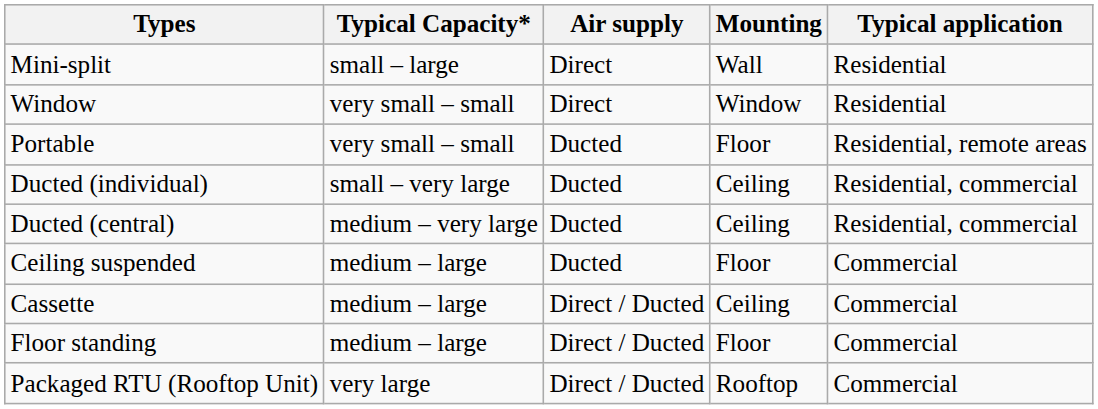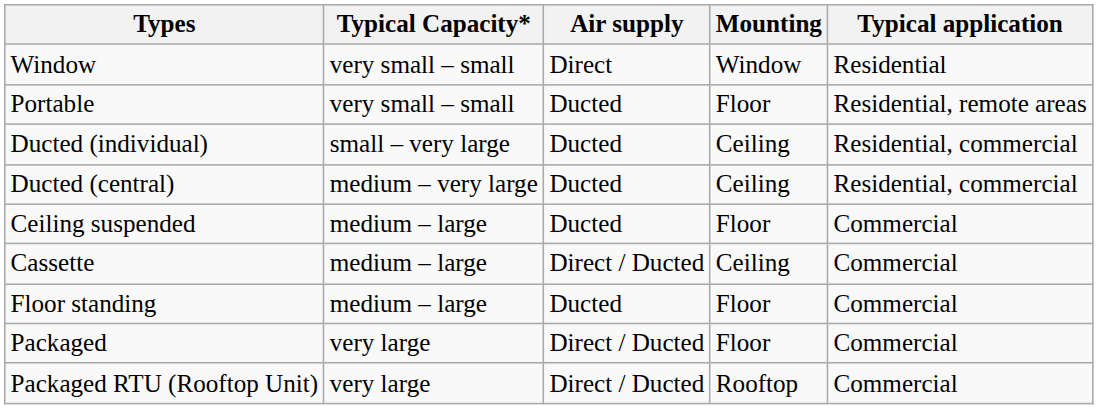 <table class="wikitable sortable">
 <tr>
 <th>Types</th>
 <th>Typical Capacity*</th>
 <th>Air supply</th>
 <th>Mounting</th>
 <th>Typical application</th>
-</tr>
-<tr>
-<td>Mini-split</td>
-<td>small – large</td>
-<td>Direct</td>
-<td>Wall</td>
-<td>Residential</td>
 </tr>
 <tr>
 <td>Window</td>
 <td>very small – small</td>
 <td>Direct</td>
 <td>Window</td>
 <td>Residential</td>
 </tr>
 <tr>
 <td>Portable</td>
 <td>very small – small</td>
 <td>Ducted</td>
 <td>Floor</td>
 <td>Residential, remote areas</td>
 </tr>
 <tr>
 <td>Ducted (individual)</td>
 <td>small – very large</td>
 <td>Ducted</td>
 <td>Ceiling</td>
 <td>Residential, commercial</td>
 </tr>
 <tr>
 <td>Ducted (central)</td>
 <td>medium – very large</td>
 <td>Ducted</td>
 <td>Ceiling</td>
 <td>Residential, commercial</td>
 </tr>
 <tr>
 <td>Ceiling suspended</td>
 <td>medium – large</td>
 <td>Ducted</td>
 <td>Floor</td>
 <td>Commercial</td>
 </tr>
 <tr>
 <td>Cassette</td>
 <td>medium – large</td>
 <td>Direct / Ducted</td>
 <td>Ceiling</td>
 <td>Commercial</td>
 </tr>
 <tr>
 <td>Floor standing</td>
 <td>medium – large</td>
+<td>Ducted</td>
+<td>Floor</td>
+<td>Commercial</td>
+</tr>
+<tr>
+<td>Packaged</td>
+<td>very large</td>
 <td>Direct / Ducted</td>
 <td>Floor</td>
 <td>Commercial</td>
 </tr>
 <tr>
 <td>Packaged RTU (Rooftop Unit)</td>
 <td>very large</td>
 <td>Direct / Ducted</td>
 <td>Rooftop</td>
 <td>Commercial</td>
 </tr>
 </table>
